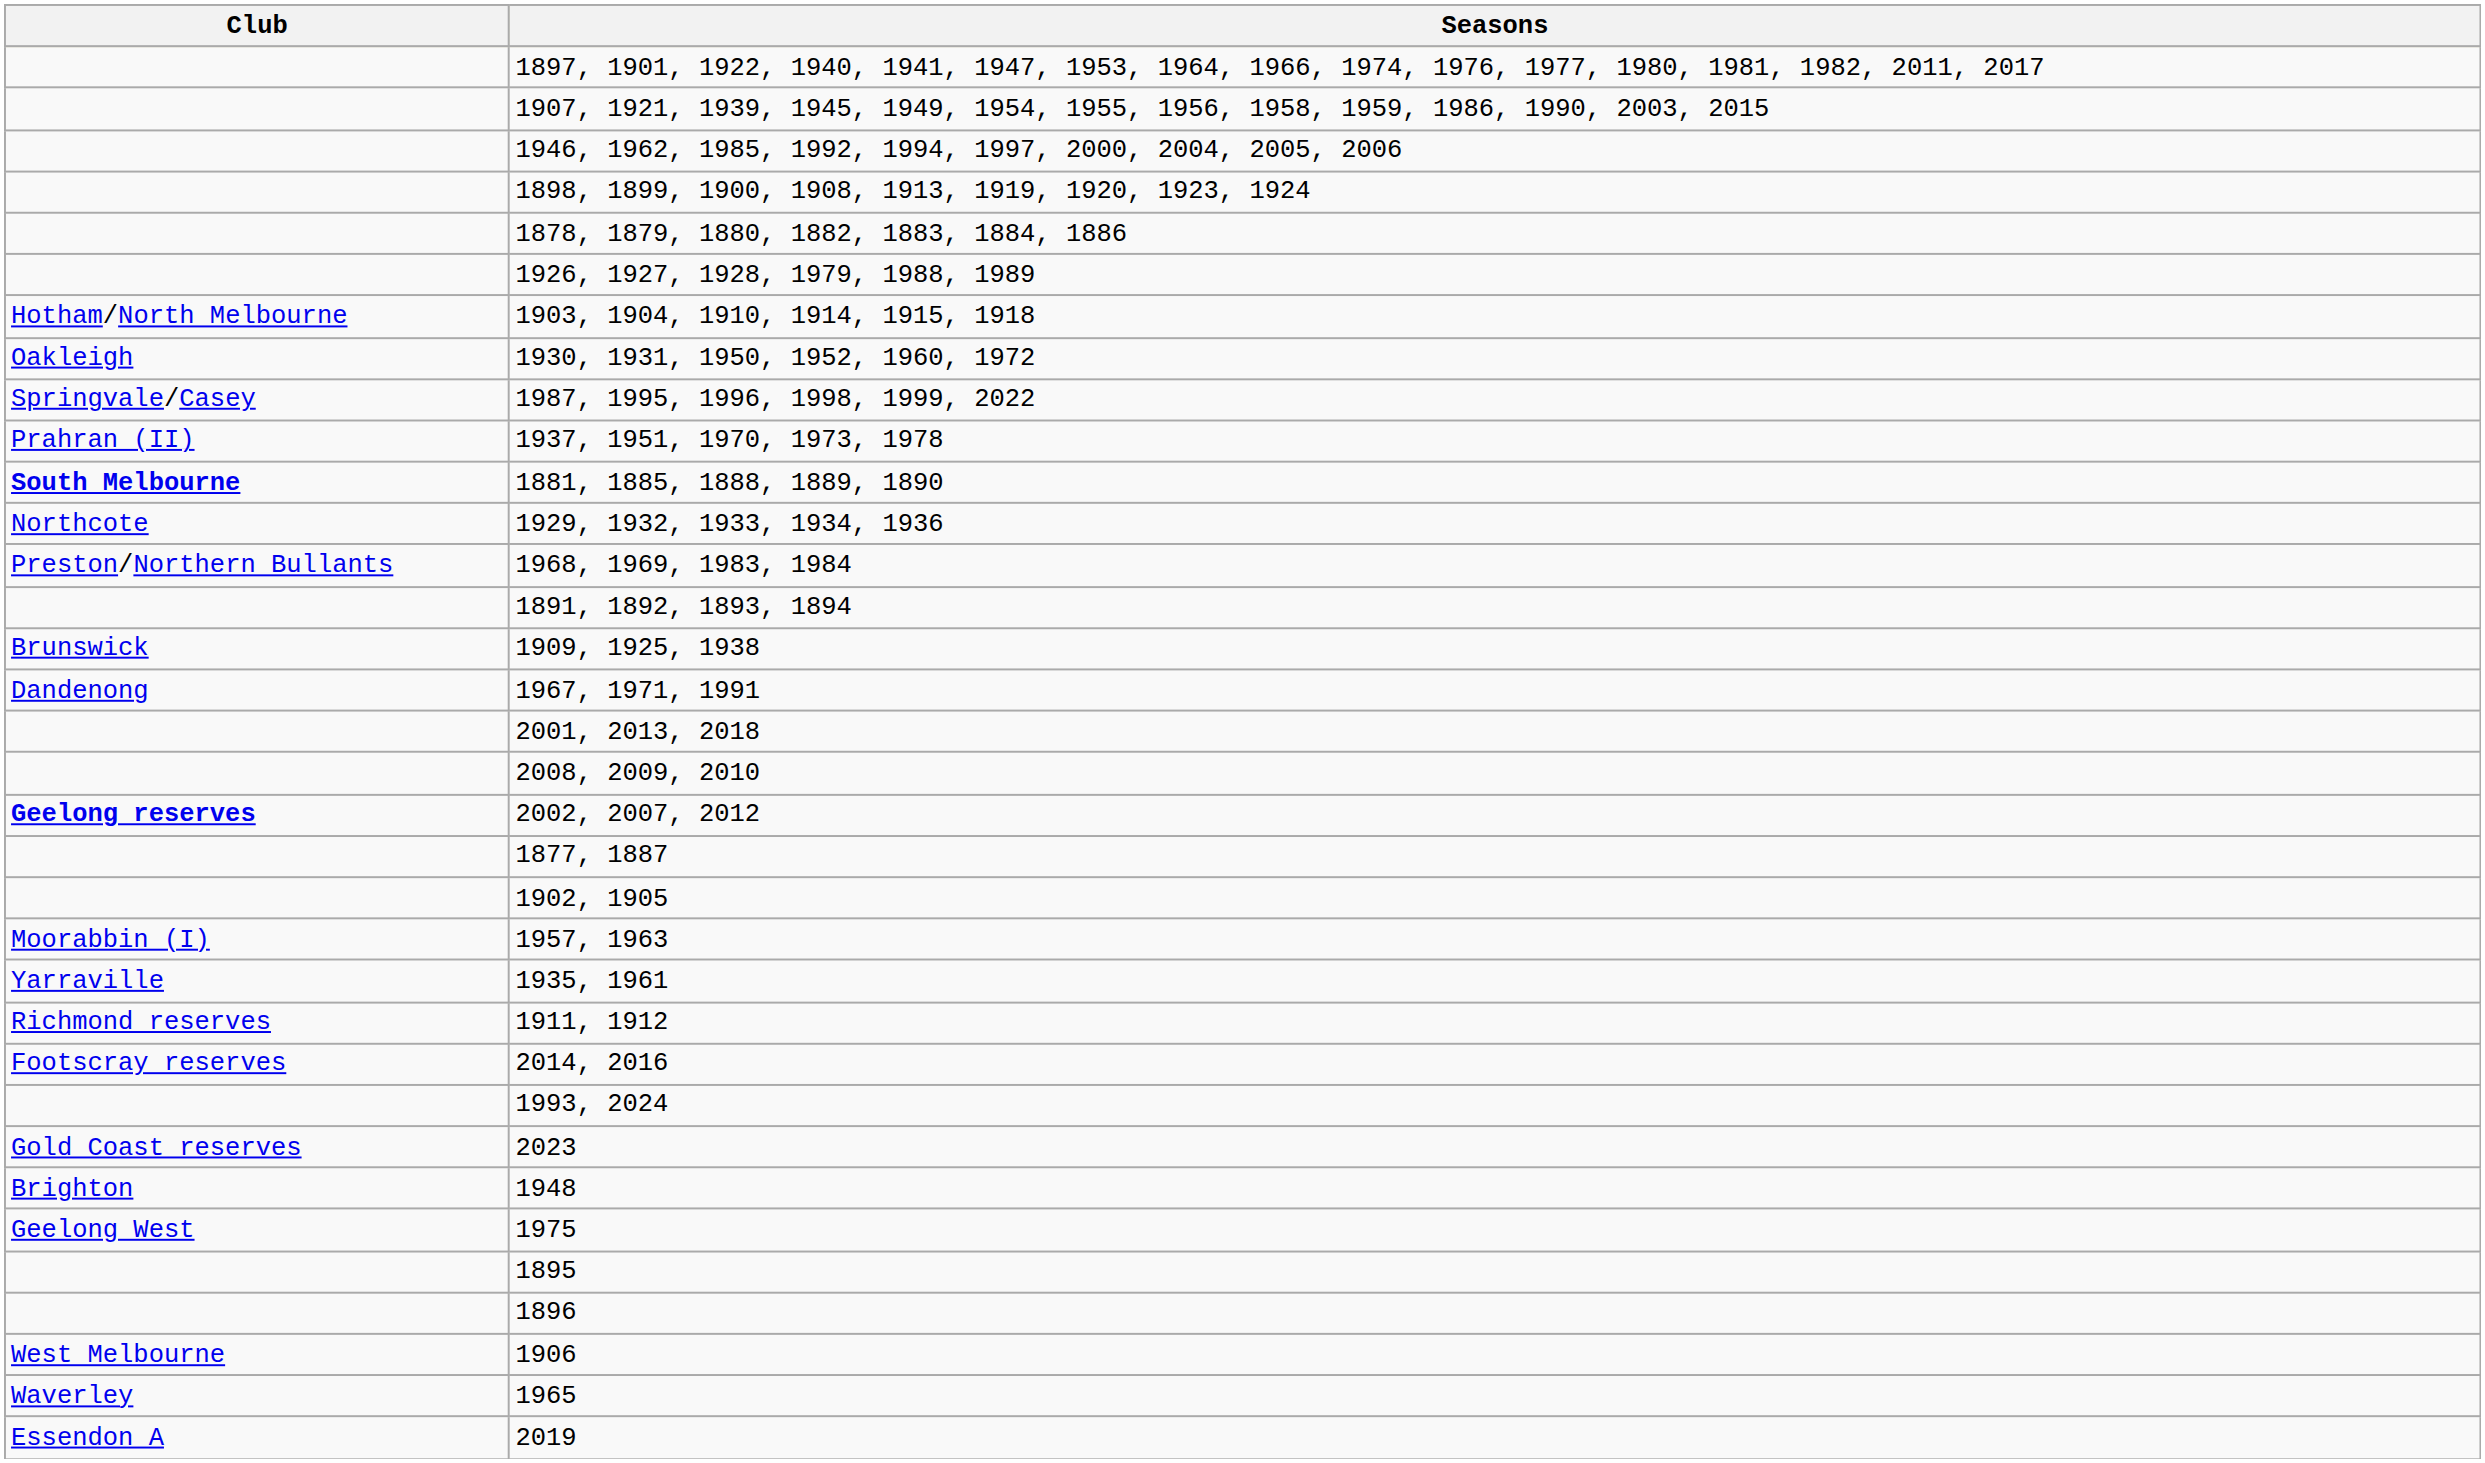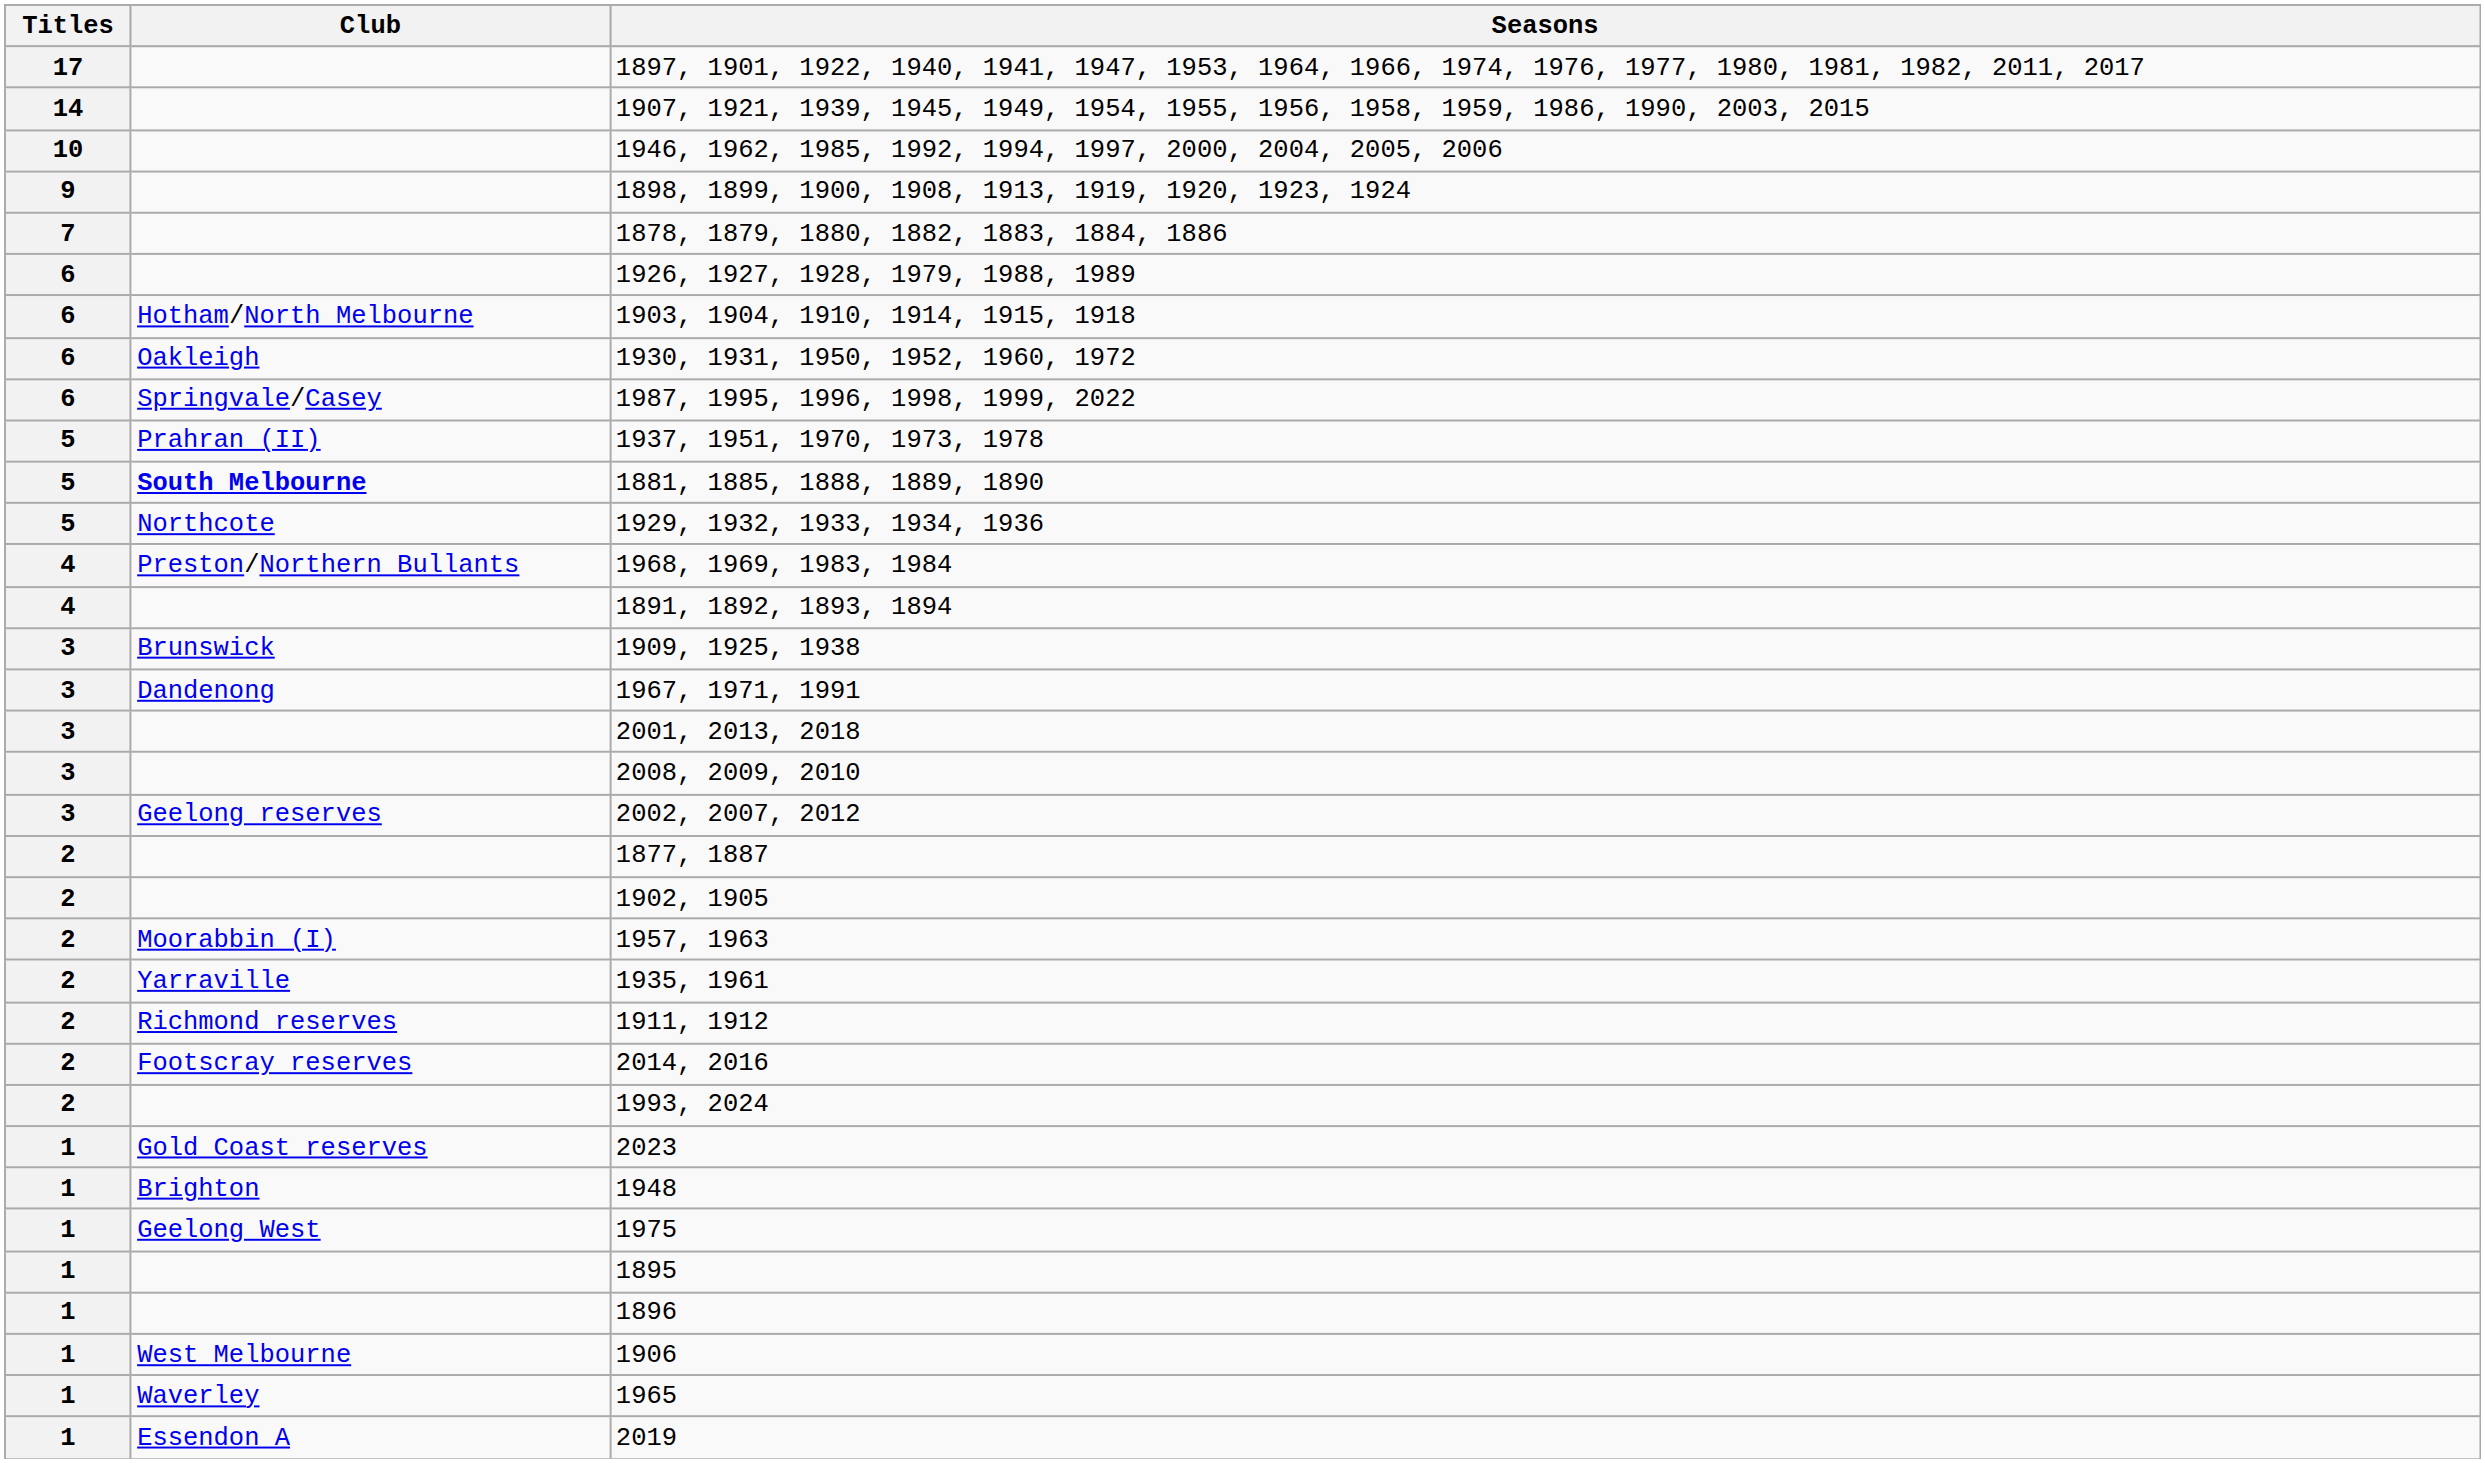 <table class="wikitable sortable" style="width:100%;">
 <tr style="background:#bdb76b;">
+<th>Titles</th>
 <th>Club</th>
 <th>Seasons</th>
 </tr>
 <tr>
+<th>17</th>
 <td> </td>
 <td>1897, 1901, 1922, 1940, 1941, 1947, 1953, 1964, 1966, 1974, 1976, 1977, 1980, 1981, 1982, 2011, 2017</td>
 </tr>
 <tr>
+<th>14</th>
 <td> </td>
 <td>1907, 1921, 1939, 1945, 1949, 1954, 1955, 1956, 1958, 1959, 1986, 1990, 2003, 2015</td>
 </tr>
 <tr>
+<th>10</th>
 <td> </td>
 <td>1946, 1962, 1985, 1992, 1994, 1997, 2000, 2004, 2005, 2006</td>
 </tr>
 <tr>
+<th>9</th>
 <td> </td>
 <td>1898, 1899, 1900, 1908, 1913, 1919, 1920, 1923, 1924</td>
 </tr>
 <tr>
+<th>7</th>
 <td> </td>
 <td>1878, 1879, 1880, 1882, 1883, 1884, 1886</td>
 </tr>
 <tr>
+<th>6</th>
 <td> </td>
 <td>1926, 1927, 1928, 1979, 1988, 1989</td>
 </tr>
 <tr>
+<th>6</th>
 <td> <a href='#'>Hotham</a>/<a href='#'>North Melbourne</a></td>
 <td>1903, 1904, 1910, 1914, 1915, 1918</td>
 </tr>
 <tr>
+<th>6</th>
 <td> <a href='#'>Oakleigh</a></td>
 <td>1930, 1931, 1950, 1952, 1960, 1972</td>
 </tr>
 <tr>
+<th>6</th>
 <td> <a href='#'>Springvale</a>/<a href='#'>Casey</a></td>
 <td>1987, 1995, 1996, 1998, 1999, 2022</td>
 </tr>
 <tr>
+<th>5</th>
 <td> <a href='#'>Prahran (II)</a></td>
 <td>1937, 1951, 1970, 1973, 1978</td>
 </tr>
 <tr>
+<th>5</th>
 <td><strong> <a href='#'>South Melbourne</a></strong></td>
 <td>1881, 1885, 1888, 1889, 1890</td>
 </tr>
 <tr>
+<th>5</th>
 <td> <a href='#'>Northcote</a></td>
 <td>1929, 1932, 1933, 1934, 1936</td>
 </tr>
 <tr>
+<th>4</th>
 <td> <a href='#'>Preston</a>/<a href='#'>Northern Bullants</a></td>
 <td>1968, 1969, 1983, 1984</td>
 </tr>
 <tr>
+<th>4</th>
 <td> </td>
 <td>1891, 1892, 1893, 1894</td>
 </tr>
 <tr>
+<th>3</th>
 <td> <a href='#'>Brunswick</a></td>
 <td>1909, 1925, 1938</td>
 </tr>
 <tr>
+<th>3</th>
 <td> <a href='#'>Dandenong</a></td>
 <td>1967, 1971, 1991</td>
 </tr>
 <tr>
+<th>3</th>
 <td> </td>
 <td>2001, 2013, 2018</td>
 </tr>
 <tr>
+<th>3</th>
 <td> </td>
 <td>2008, 2009, 2010</td>
 </tr>
 <tr>
-<td><strong> <a href='#'>Geelong reserves</a></strong></td>
+<th>3</th>
+<td> <a href='#'>Geelong reserves</a></td>
 <td>2002, 2007, 2012</td>
 </tr>
 <tr>
+<th>2</th>
 <td> </td>
 <td>1877, 1887</td>
 </tr>
 <tr>
+<th>2</th>
 <td> </td>
 <td>1902, 1905</td>
 </tr>
 <tr>
+<th>2</th>
 <td> <a href='#'>Moorabbin (I)</a></td>
 <td>1957, 1963</td>
 </tr>
 <tr>
+<th>2</th>
 <td> <a href='#'>Yarraville</a></td>
 <td>1935, 1961</td>
 </tr>
 <tr>
+<th>2</th>
 <td> <a href='#'>Richmond reserves</a></td>
 <td>1911, 1912</td>
 </tr>
 <tr>
+<th>2</th>
 <td> <a href='#'>Footscray reserves</a></td>
 <td>2014, 2016</td>
 </tr>
 <tr>
+<th>2</th>
 <td> </td>
 <td>1993, 2024</td>
 </tr>
 <tr>
+<th>1</th>
 <td> <a href='#'>Gold Coast reserves</a></td>
 <td>2023</td>
 </tr>
 <tr>
+<th>1</th>
 <td> <a href='#'>Brighton</a></td>
 <td>1948</td>
 </tr>
 <tr>
+<th>1</th>
 <td> <a href='#'>Geelong West</a></td>
 <td>1975</td>
 </tr>
 <tr>
+<th>1</th>
 <td> </td>
 <td>1895</td>
 </tr>
 <tr>
+<th>1</th>
 <td> </td>
 <td>1896</td>
 </tr>
 <tr>
+<th>1</th>
 <td> <a href='#'>West Melbourne</a></td>
 <td>1906</td>
 </tr>
 <tr>
+<th>1</th>
 <td> <a href='#'>Waverley</a></td>
 <td>1965</td>
 </tr>
 <tr>
+<th>1</th>
 <td> <a href='#'>Essendon A</a></td>
 <td>2019</td>
 </tr>
 </table>
